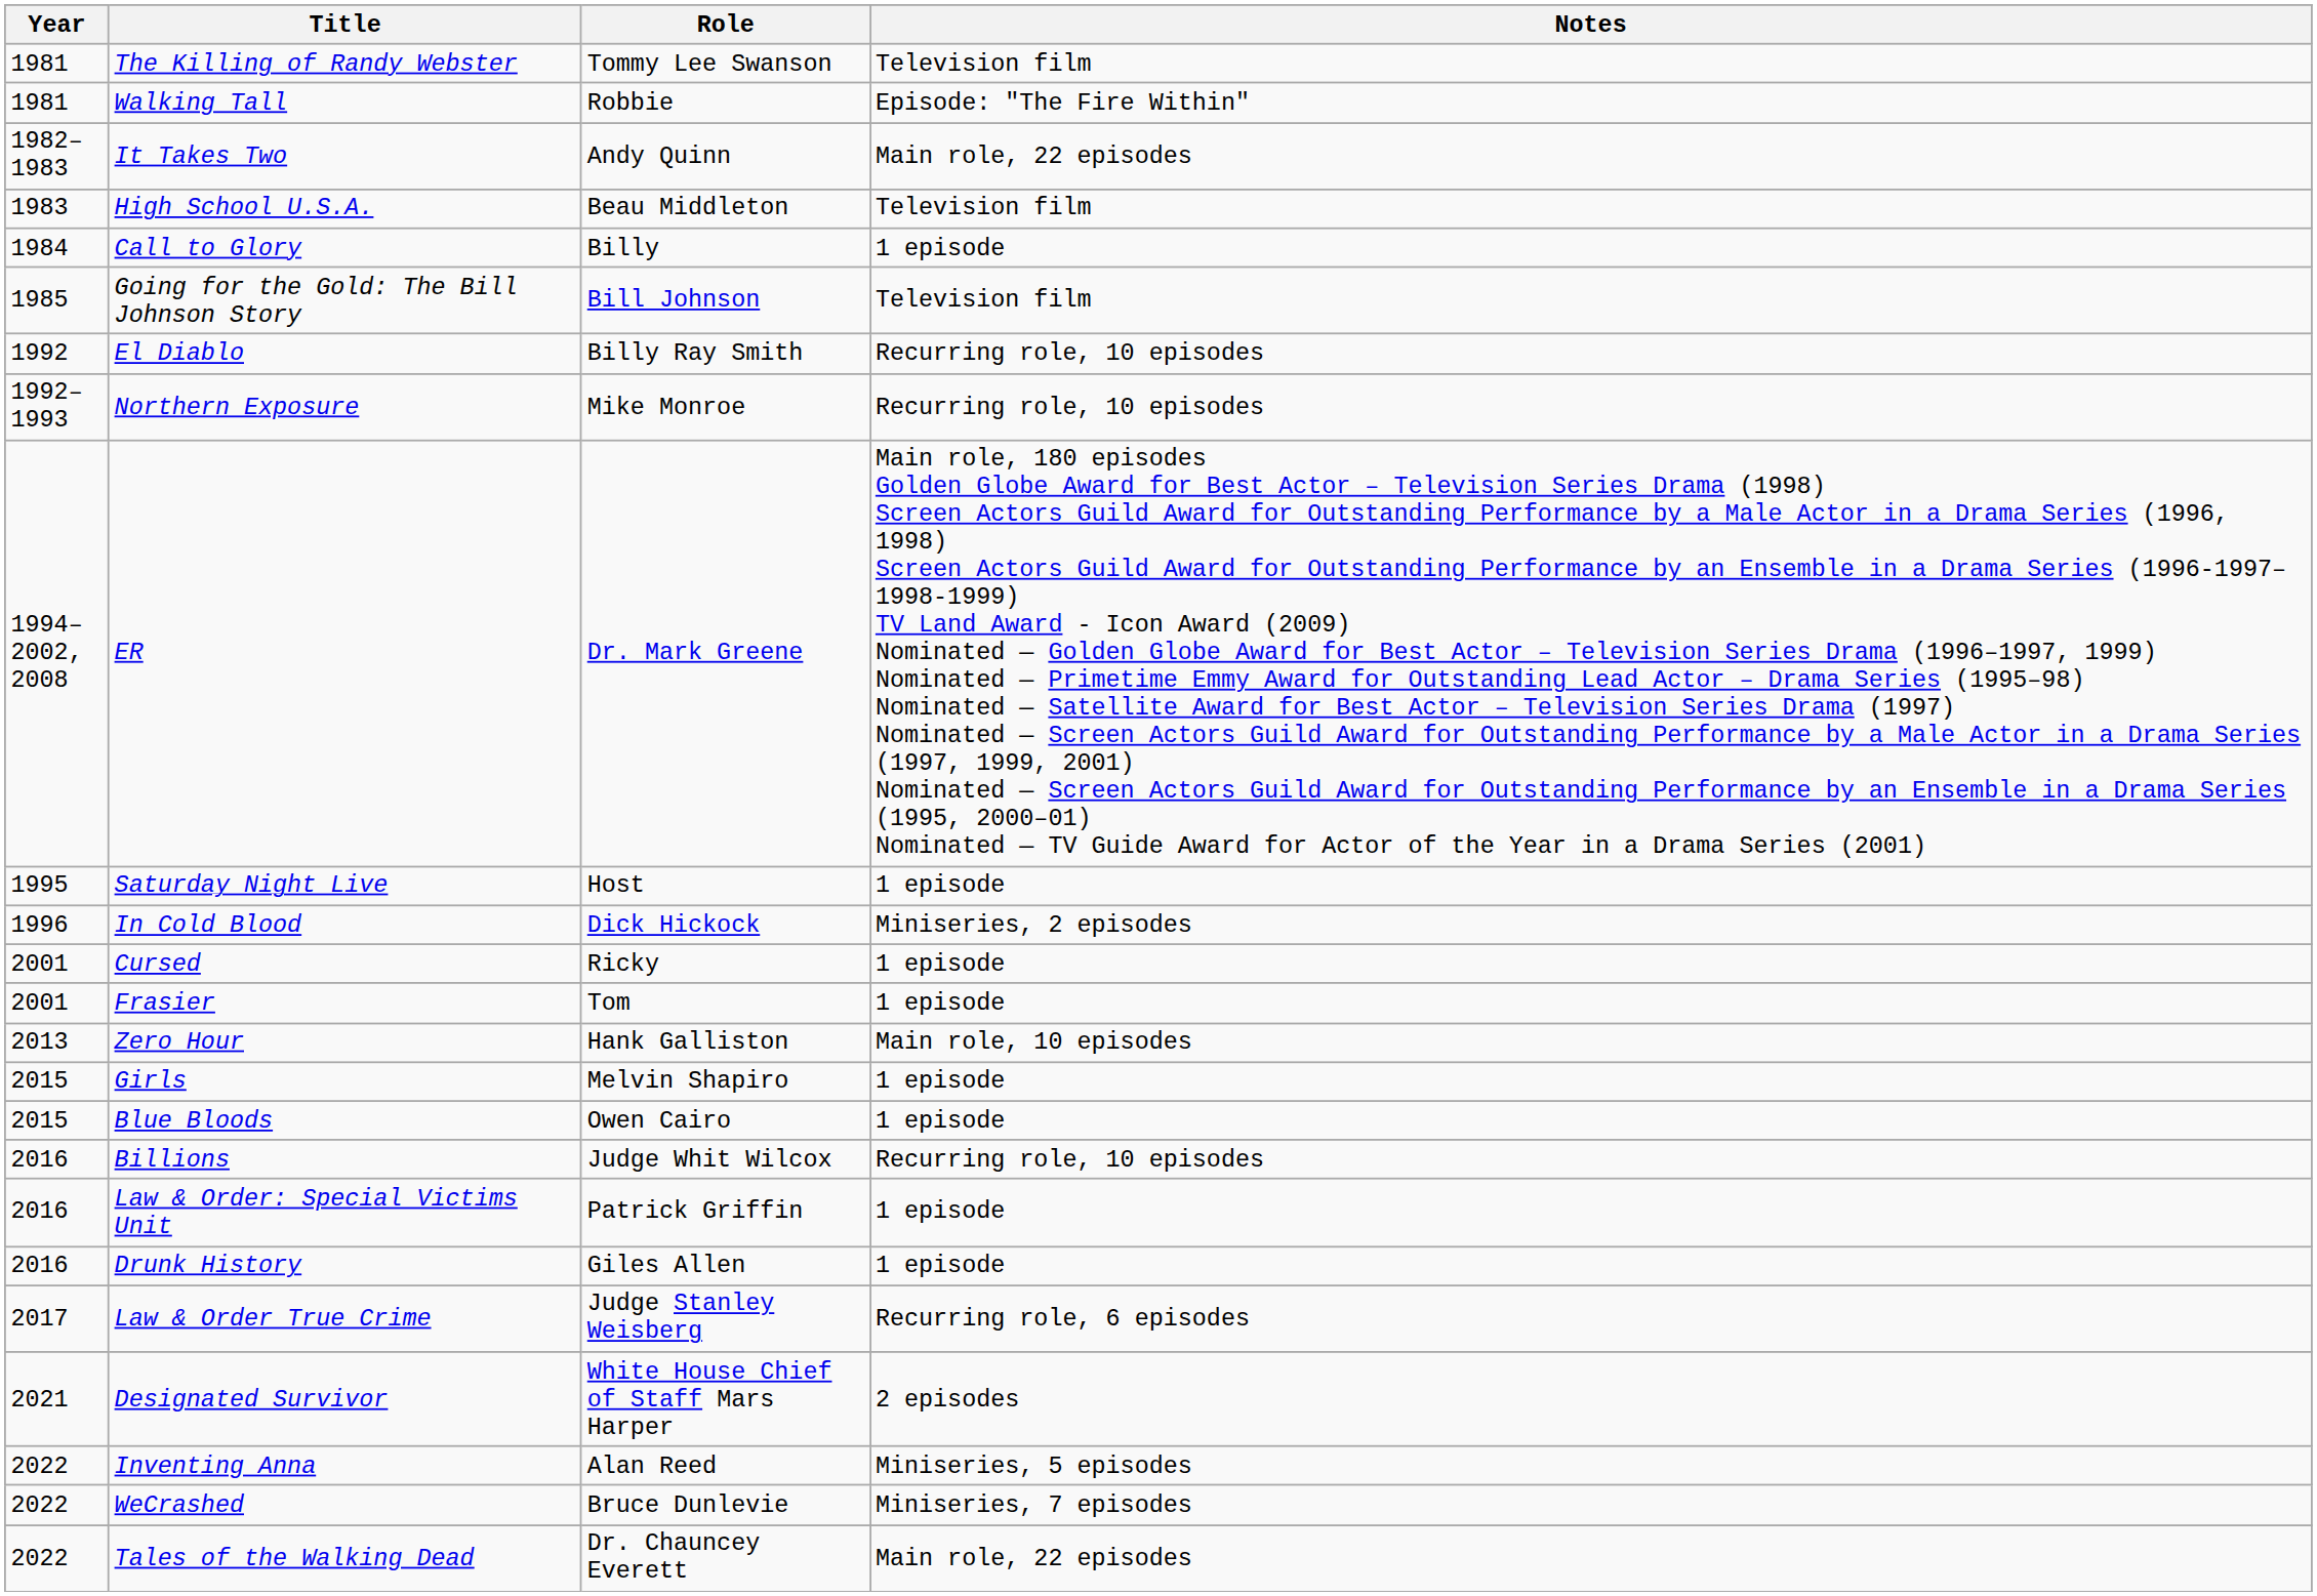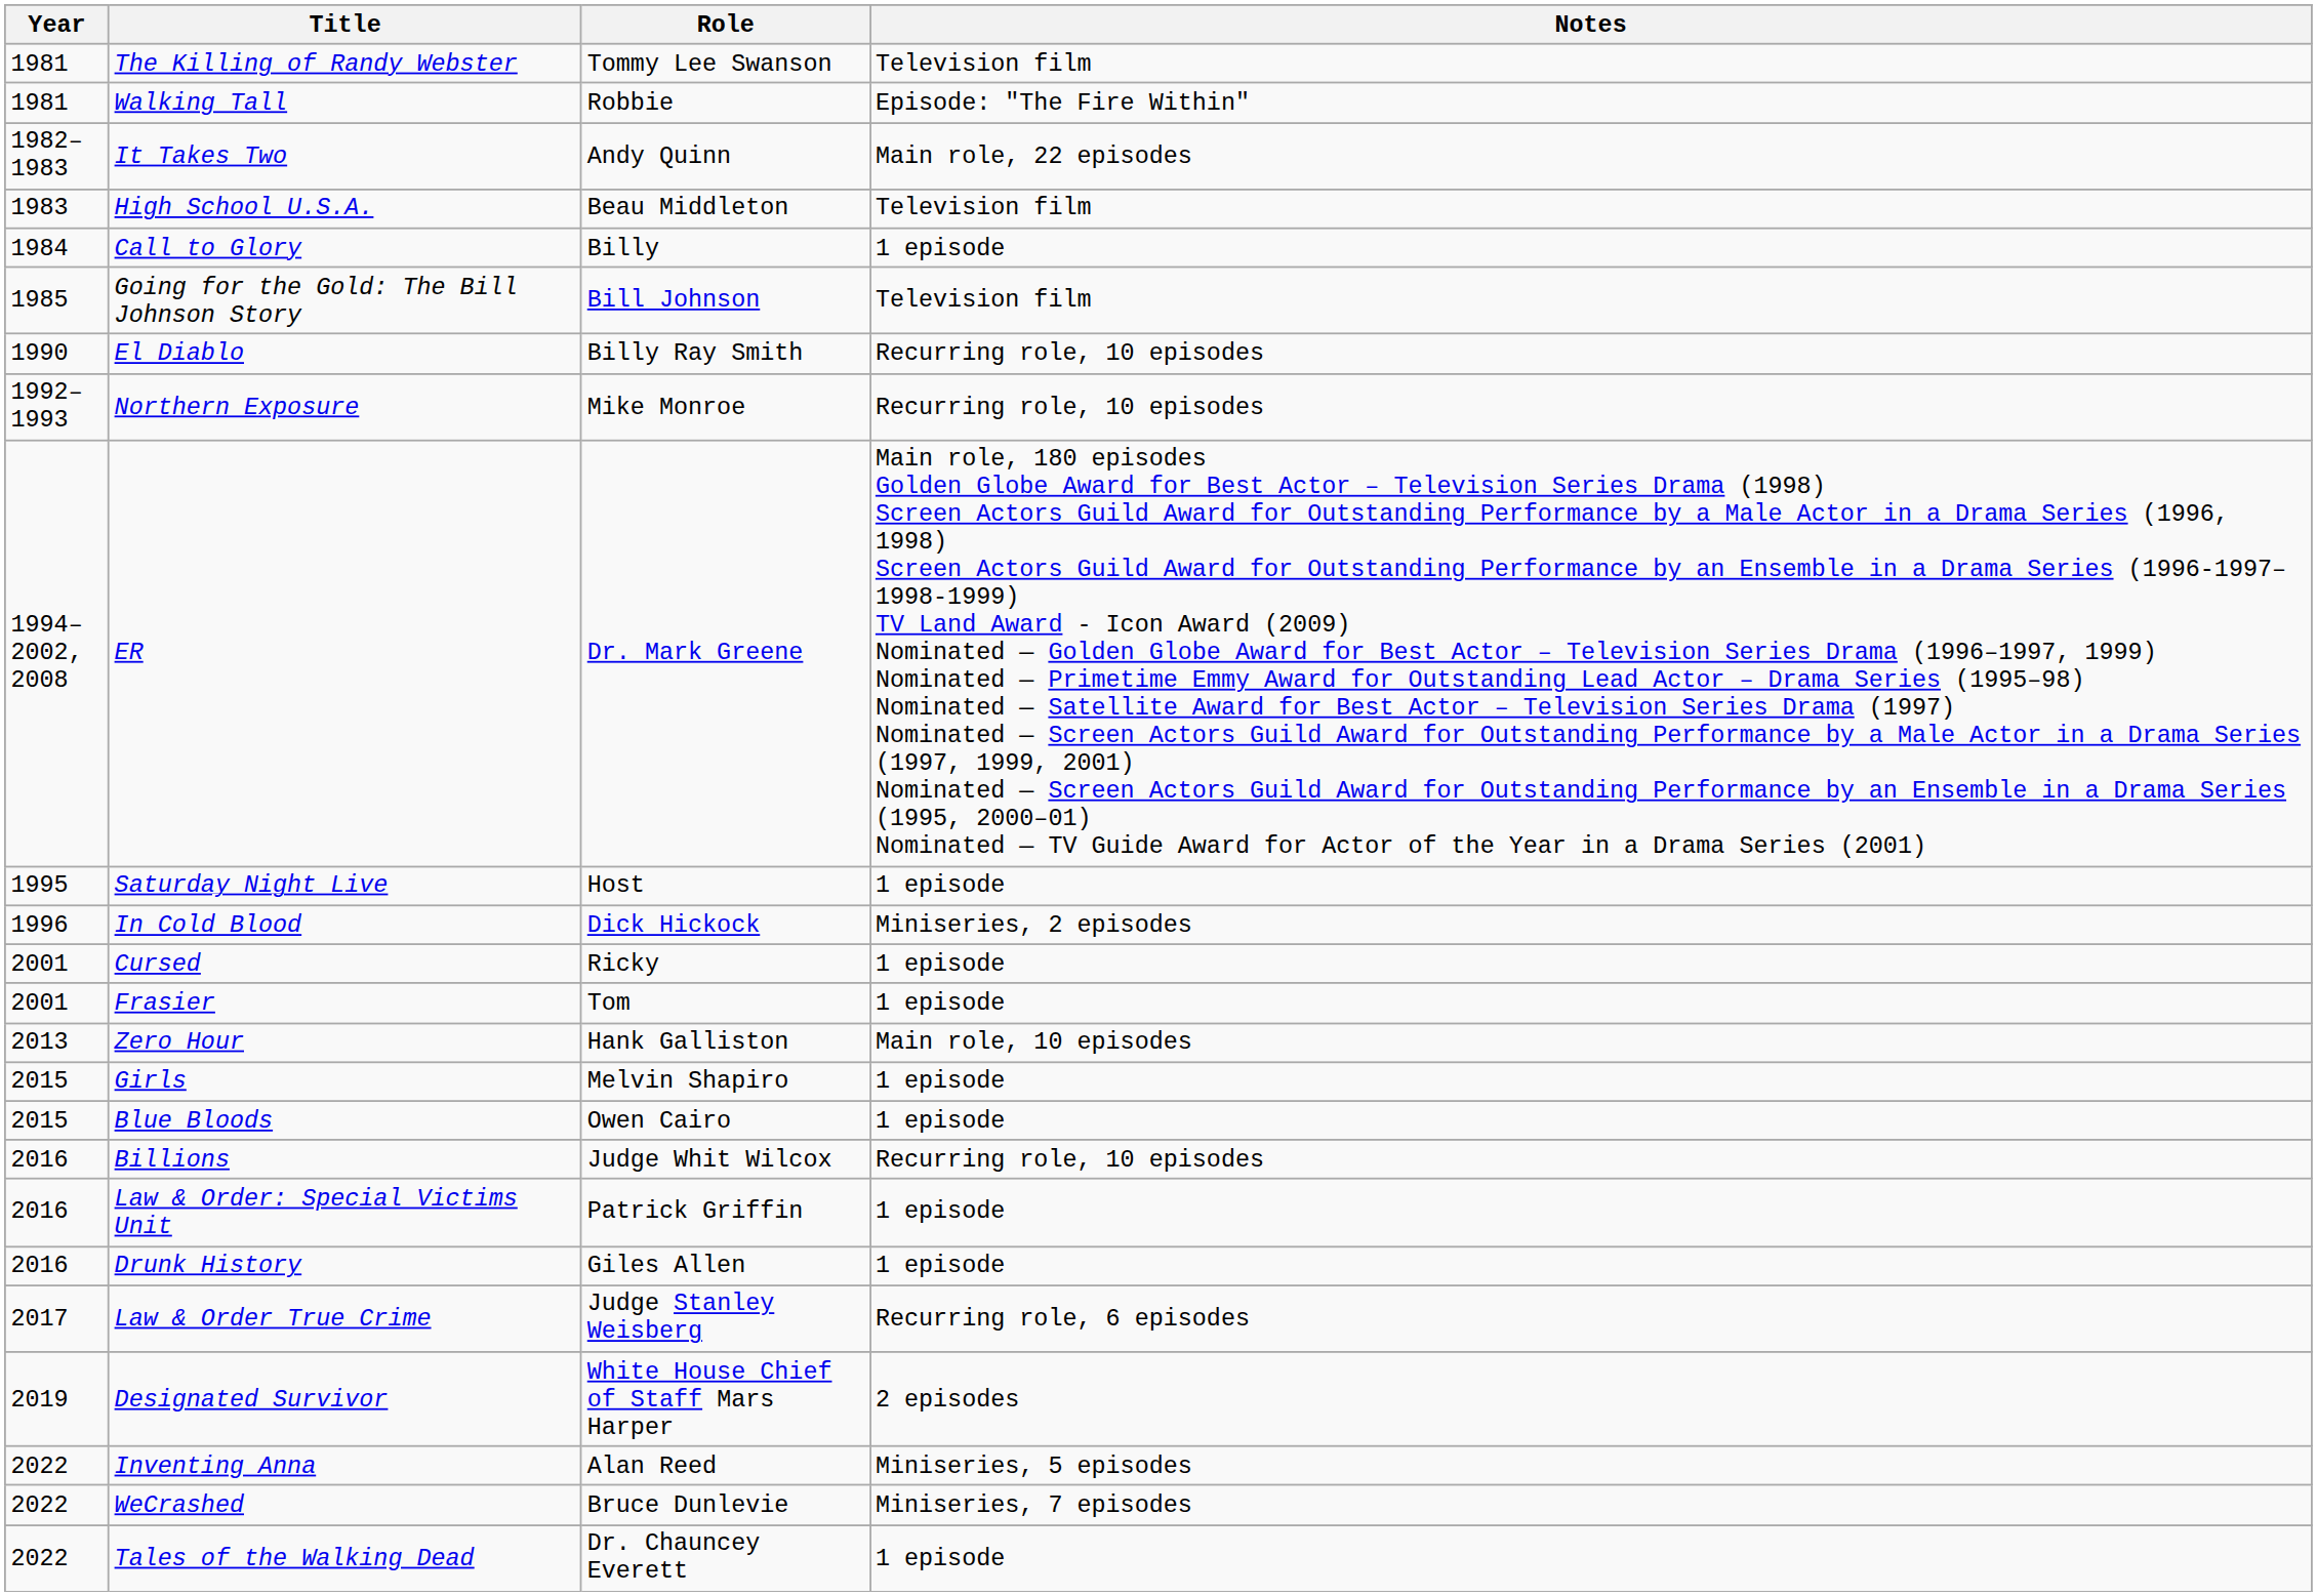 <table class="wikitable sortable">
 <tr>
 <th style="width:50px;">Year</th>
 <th style="width:250px;">Title</th>
 <th style="width:150px;">Role</th>
 <th class="unsortable">Notes</th>
 </tr>
 <tr>
 <td>1981</td>
 <td><em><a href='#'>The Killing of Randy Webster</a></em></td>
 <td>Tommy Lee Swanson</td>
 <td>Television film</td>
 </tr>
 <tr>
 <td>1981</td>
 <td><em><a href='#'>Walking Tall</a></em></td>
 <td>Robbie</td>
 <td>Episode: "The Fire Within"</td>
 </tr>
 <tr>
 <td>1982–1983</td>
 <td><em><a href='#'>It Takes Two</a></em></td>
 <td>Andy Quinn</td>
 <td>Main role, 22 episodes</td>
 </tr>
 <tr>
 <td>1983</td>
 <td><em><a href='#'>High School U.S.A.</a></em></td>
 <td>Beau Middleton</td>
 <td>Television film</td>
 </tr>
 <tr>
 <td>1984</td>
 <td><em><a href='#'>Call to Glory</a></em></td>
 <td>Billy</td>
 <td>1 episode</td>
 </tr>
 <tr>
 <td>1985</td>
 <td><em>Going for the Gold: The Bill Johnson Story</em></td>
 <td><a href='#'>Bill Johnson</a></td>
 <td>Television film</td>
 </tr>
 <tr>
-<td>1992</td>
+<td>1990</td>
 <td><em><a href='#'>El Diablo</a></em></td>
 <td>Billy Ray Smith</td>
 <td>Recurring role, 10 episodes</td>
 </tr>
 <tr>
 <td>1992–1993</td>
 <td><em><a href='#'>Northern Exposure</a></em></td>
 <td>Mike Monroe</td>
 <td>Recurring role, 10 episodes</td>
 </tr>
 <tr>
 <td>1994–2002, 2008</td>
 <td><em><a href='#'>ER</a></em></td>
 <td><a href='#'>Dr. Mark Greene</a></td>
 <td>Main role, 180 episodes<br><a href='#'>Golden Globe Award for Best Actor – Television Series Drama</a> (1998)<br><a href='#'>Screen Actors Guild Award for Outstanding Performance by a Male Actor in a Drama Series</a> (1996, 1998)<br><a href='#'>Screen Actors Guild Award for Outstanding Performance by an Ensemble in a Drama Series</a> (1996-1997–1998-1999)<br><a href='#'>TV Land Award</a> - Icon Award (2009)<br>Nominated — <a href='#'>Golden Globe Award for Best Actor – Television Series Drama</a> (1996–1997, 1999)<br>Nominated — <a href='#'>Primetime Emmy Award for Outstanding Lead Actor – Drama Series</a> (1995–98)<br>Nominated — <a href='#'>Satellite Award for Best Actor – Television Series Drama</a> (1997)<br>Nominated — <a href='#'>Screen Actors Guild Award for Outstanding Performance by a Male Actor in a Drama Series</a> (1997, 1999, 2001)<br>Nominated — <a href='#'>Screen Actors Guild Award for Outstanding Performance by an Ensemble in a Drama Series</a> (1995, 2000–01)<br>Nominated — TV Guide Award for Actor of the Year in a Drama Series (2001)</td>
 </tr>
 <tr>
 <td>1995</td>
 <td><em><a href='#'>Saturday Night Live</a></em></td>
 <td>Host</td>
 <td>1 episode</td>
 </tr>
 <tr>
 <td>1996</td>
 <td><em><a href='#'>In Cold Blood</a></em></td>
 <td><a href='#'>Dick Hickock</a></td>
 <td>Miniseries, 2 episodes</td>
 </tr>
 <tr>
 <td>2001</td>
 <td><em><a href='#'>Cursed</a></em></td>
 <td>Ricky</td>
 <td>1 episode</td>
 </tr>
 <tr>
 <td>2001</td>
 <td><em><a href='#'>Frasier</a></em></td>
 <td>Tom</td>
 <td>1 episode</td>
 </tr>
 <tr>
 <td>2013</td>
 <td><em><a href='#'>Zero Hour</a></em></td>
 <td>Hank Galliston</td>
 <td>Main role, 10 episodes</td>
 </tr>
 <tr>
 <td>2015</td>
 <td><em><a href='#'>Girls</a></em></td>
 <td>Melvin Shapiro</td>
 <td>1 episode</td>
 </tr>
 <tr>
 <td>2015</td>
 <td><em><a href='#'>Blue Bloods</a></em></td>
 <td>Owen Cairo</td>
 <td>1 episode</td>
 </tr>
 <tr>
 <td>2016</td>
 <td><em><a href='#'>Billions</a></em></td>
 <td>Judge Whit Wilcox</td>
 <td>Recurring role, 10 episodes</td>
 </tr>
 <tr>
 <td>2016</td>
 <td><em><a href='#'>Law & Order: Special Victims Unit</a></em></td>
 <td>Patrick Griffin</td>
 <td>1 episode</td>
 </tr>
 <tr>
 <td>2016</td>
 <td><em><a href='#'>Drunk History</a></em></td>
 <td>Giles Allen</td>
 <td>1 episode</td>
 </tr>
 <tr>
 <td>2017</td>
 <td><em><a href='#'>Law & Order True Crime</a></em></td>
 <td>Judge <a href='#'>Stanley Weisberg</a></td>
 <td>Recurring role, 6 episodes</td>
 </tr>
 <tr>
-<td>2021</td>
+<td>2019</td>
 <td><em><a href='#'>Designated Survivor</a></em></td>
 <td><a href='#'>White House Chief of Staff</a> Mars Harper</td>
 <td>2 episodes</td>
 </tr>
 <tr>
 <td>2022</td>
 <td><em><a href='#'>Inventing Anna</a></em></td>
 <td>Alan Reed</td>
 <td>Miniseries, 5 episodes</td>
 </tr>
 <tr>
 <td>2022</td>
 <td><em><a href='#'>WeCrashed</a></em></td>
 <td>Bruce Dunlevie</td>
 <td>Miniseries, 7 episodes</td>
 </tr>
 <tr>
 <td>2022</td>
 <td><em><a href='#'>Tales of the Walking Dead</a></em></td>
 <td>Dr. Chauncey Everett</td>
-<td>Main role, 22 episodes</td>
+<td>1 episode</td>
 </tr>
 </table>
